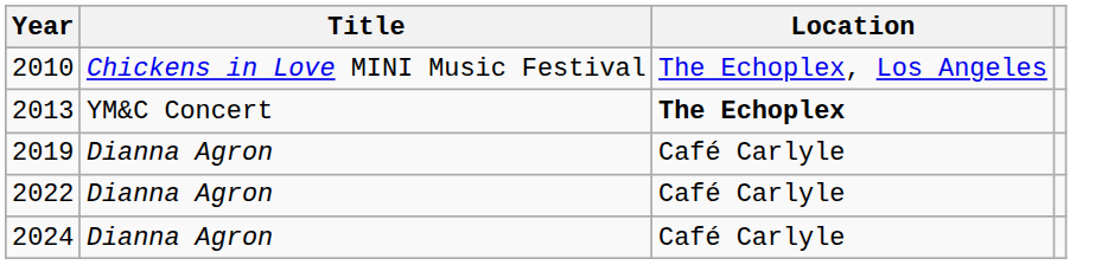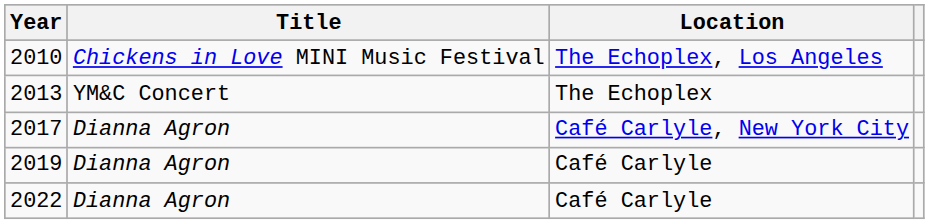 <table class="wikitable sortable">
 <tr>
 <th>Year</th>
 <th>Title</th>
 <th>Location</th>
 <th class="unsortable"></th>
 </tr>
 <tr>
 <td>2010</td>
 <td><em><a href='#'>Chickens in Love</a></em> MINI Music Festival</td>
 <td><a href='#'>The Echoplex</a>, <a href='#'>Los Angeles</a></td>
 <td align="center"></td>
 </tr>
 <tr>
 <td>2013</td>
 <td>YM&C Concert</td>
-<td><strong>The Echoplex</strong></td>
+<td>The Echoplex</td>
+<td align="center"></td>
+</tr>
+<tr>
+<td>2017</td>
+<td><em>Dianna Agron</em></td>
+<td><a href='#'>Café Carlyle</a>, <a href='#'>New York City</a></td>
 <td align="center"></td>
 </tr>
 <tr>
 <td>2019</td>
 <td><em>Dianna Agron</em></td>
 <td>Café Carlyle</td>
 <td align="center"></td>
 </tr>
 <tr>
 <td>2022</td>
 <td><em>Dianna Agron</em></td>
 <td>Café Carlyle</td>
 <td align="center"></td>
 </tr>
-<tr>
-<td>2024</td>
-<td><em>Dianna Agron</em></td>
-<td>Café Carlyle</td>
-<td align="center"></td>
-</tr>
 </table>
